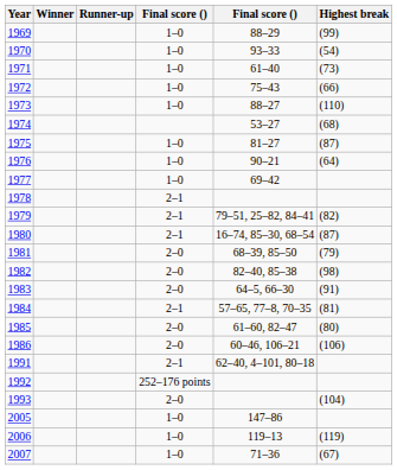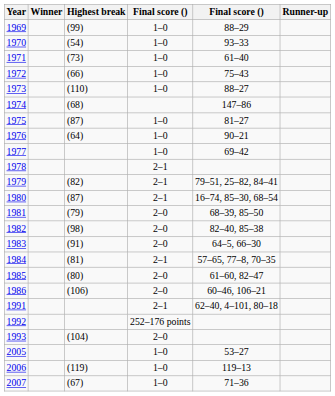 <table class="wikitable">
 <tr>
 <th>Year</th>
 <th>Winner</th>
-<th>Runner-up</th>
+<th>Highest break</th>
 <th>Final score ()</th>
 <th>Final score ()</th>
-<th>Highest break</th>
+<th>Runner-up</th>
 </tr>
 <tr>
 <td><a href='#'>1969</a></td>
 <td></td>
-<td></td>
+<td> (99)</td>
 <td align = "center">1–0</td>
 <td align = "center">88–29</td>
-<td> (99)</td>
+<td></td>
 </tr>
 <tr>
 <td><a href='#'>1970</a></td>
 <td></td>
-<td></td>
+<td> (54)</td>
 <td align = "center">1–0</td>
 <td align = "center">93–33</td>
-<td> (54)</td>
+<td></td>
 </tr>
 <tr>
 <td><a href='#'>1971</a></td>
 <td></td>
-<td></td>
+<td> (73)</td>
 <td align = "center">1–0</td>
 <td align = "center">61–40</td>
-<td> (73)</td>
+<td></td>
 </tr>
 <tr>
 <td><a href='#'>1972</a></td>
 <td></td>
-<td></td>
+<td> (66)</td>
 <td align = "center">1–0</td>
 <td align = "center">75–43</td>
-<td> (66)</td>
+<td></td>
 </tr>
 <tr>
 <td><a href='#'>1973</a></td>
 <td></td>
-<td></td>
+<td> (110)</td>
 <td align = "center">1–0</td>
 <td align = "center">88–27</td>
-<td> (110)</td>
+<td></td>
 </tr>
 <tr>
 <td><a href='#'>1974</a></td>
 <td></td>
+<td> (68)</td>
+<td align = "center"></td>
+<td align = "center">147–86</td>
 <td></td>
-<td align = "center"></td>
-<td align = "center">53–27</td>
-<td> (68)</td>
 </tr>
 <tr>
 <td><a href='#'>1975</a></td>
 <td></td>
-<td></td>
+<td> (87)</td>
 <td align = "center">1–0</td>
 <td align = "center">81–27</td>
-<td> (87)</td>
+<td></td>
 </tr>
 <tr>
 <td><a href='#'>1976</a></td>
 <td></td>
-<td></td>
+<td> (64)</td>
 <td align = "center">1–0</td>
 <td align = "center">90–21</td>
-<td> (64)</td>
+<td></td>
 </tr>
 <tr>
 <td><a href='#'>1977</a></td>
 <td></td>
 <td></td>
 <td align = "center">1–0</td>
 <td align = "center">69–42</td>
 <td></td>
 </tr>
 <tr>
 <td><a href='#'>1978</a></td>
 <td></td>
 <td></td>
 <td align = "center">2–1</td>
 <td align = "center"></td>
 <td></td>
 </tr>
 <tr>
 <td><a href='#'>1979</a></td>
 <td></td>
-<td></td>
+<td> (82)</td>
 <td align = "center">2–1</td>
 <td align = "center">79–51, 25–82, 84–41</td>
-<td> (82)</td>
+<td></td>
 </tr>
 <tr>
 <td><a href='#'>1980</a></td>
 <td></td>
-<td></td>
+<td> (87)</td>
 <td align = "center">2–1</td>
 <td align = "center">16–74, 85–30, 68–54</td>
-<td> (87)</td>
+<td></td>
 </tr>
 <tr>
 <td><a href='#'>1981</a></td>
 <td></td>
-<td></td>
+<td> (79)</td>
 <td align = "center">2–0</td>
 <td align = "center">68–39, 85–50</td>
-<td> (79)</td>
+<td></td>
 </tr>
 <tr>
 <td><a href='#'>1982</a></td>
 <td></td>
-<td></td>
+<td> (98)</td>
 <td align = "center">2–0</td>
 <td align = "center">82–40, 85–38</td>
-<td> (98)</td>
+<td></td>
 </tr>
 <tr>
 <td><a href='#'>1983</a></td>
 <td></td>
-<td></td>
+<td> (91)</td>
 <td align = "center">2–0</td>
 <td align = "center">64–5, 66–30</td>
-<td> (91)</td>
+<td></td>
 </tr>
 <tr>
 <td><a href='#'>1984</a></td>
 <td></td>
-<td></td>
+<td> (81)</td>
 <td align = "center">2–1</td>
 <td align = "center">57–65, 77–8, 70–35</td>
-<td> (81)</td>
+<td></td>
 </tr>
 <tr>
 <td><a href='#'>1985</a></td>
 <td></td>
-<td></td>
+<td> (80)</td>
 <td align = "center">2–0</td>
 <td align = "center">61–60, 82–47</td>
-<td> (80)</td>
+<td></td>
 </tr>
 <tr>
 <td><a href='#'>1986</a></td>
 <td></td>
-<td></td>
+<td> (106)</td>
 <td align = "center">2–0</td>
 <td align = "center">60–46, 106–21</td>
-<td> (106)</td>
+<td></td>
 </tr>
 <tr>
 <td><a href='#'>1991</a></td>
 <td></td>
 <td></td>
 <td align = "center">2–1</td>
 <td align = "center">62–40, 4–101, 80–18</td>
 <td></td>
 </tr>
 <tr>
 <td><a href='#'>1992</a></td>
 <td></td>
 <td></td>
 <td align = "center">252–176 points</td>
 <td align = "center"></td>
 <td></td>
 </tr>
 <tr>
 <td><a href='#'>1993</a></td>
 <td></td>
-<td></td>
+<td> (104)</td>
 <td align = "center">2–0</td>
 <td align = "center"></td>
-<td> (104)</td>
+<td></td>
 </tr>
 <tr>
 <td><a href='#'>2005</a></td>
 <td></td>
 <td></td>
 <td align = "center">1–0</td>
-<td align = "center">147–86</td>
+<td align = "center">53–27</td>
 <td></td>
 </tr>
 <tr>
 <td><a href='#'>2006</a></td>
 <td></td>
-<td></td>
+<td> (119)</td>
 <td align = "center">1–0</td>
 <td align = "center">119–13</td>
-<td> (119)</td>
+<td></td>
 </tr>
 <tr>
 <td><a href='#'>2007</a></td>
 <td></td>
-<td></td>
+<td> (67)</td>
 <td align = "center">1–0</td>
 <td align = "center">71–36</td>
-<td> (67)</td>
+<td></td>
 </tr>
 </table>
